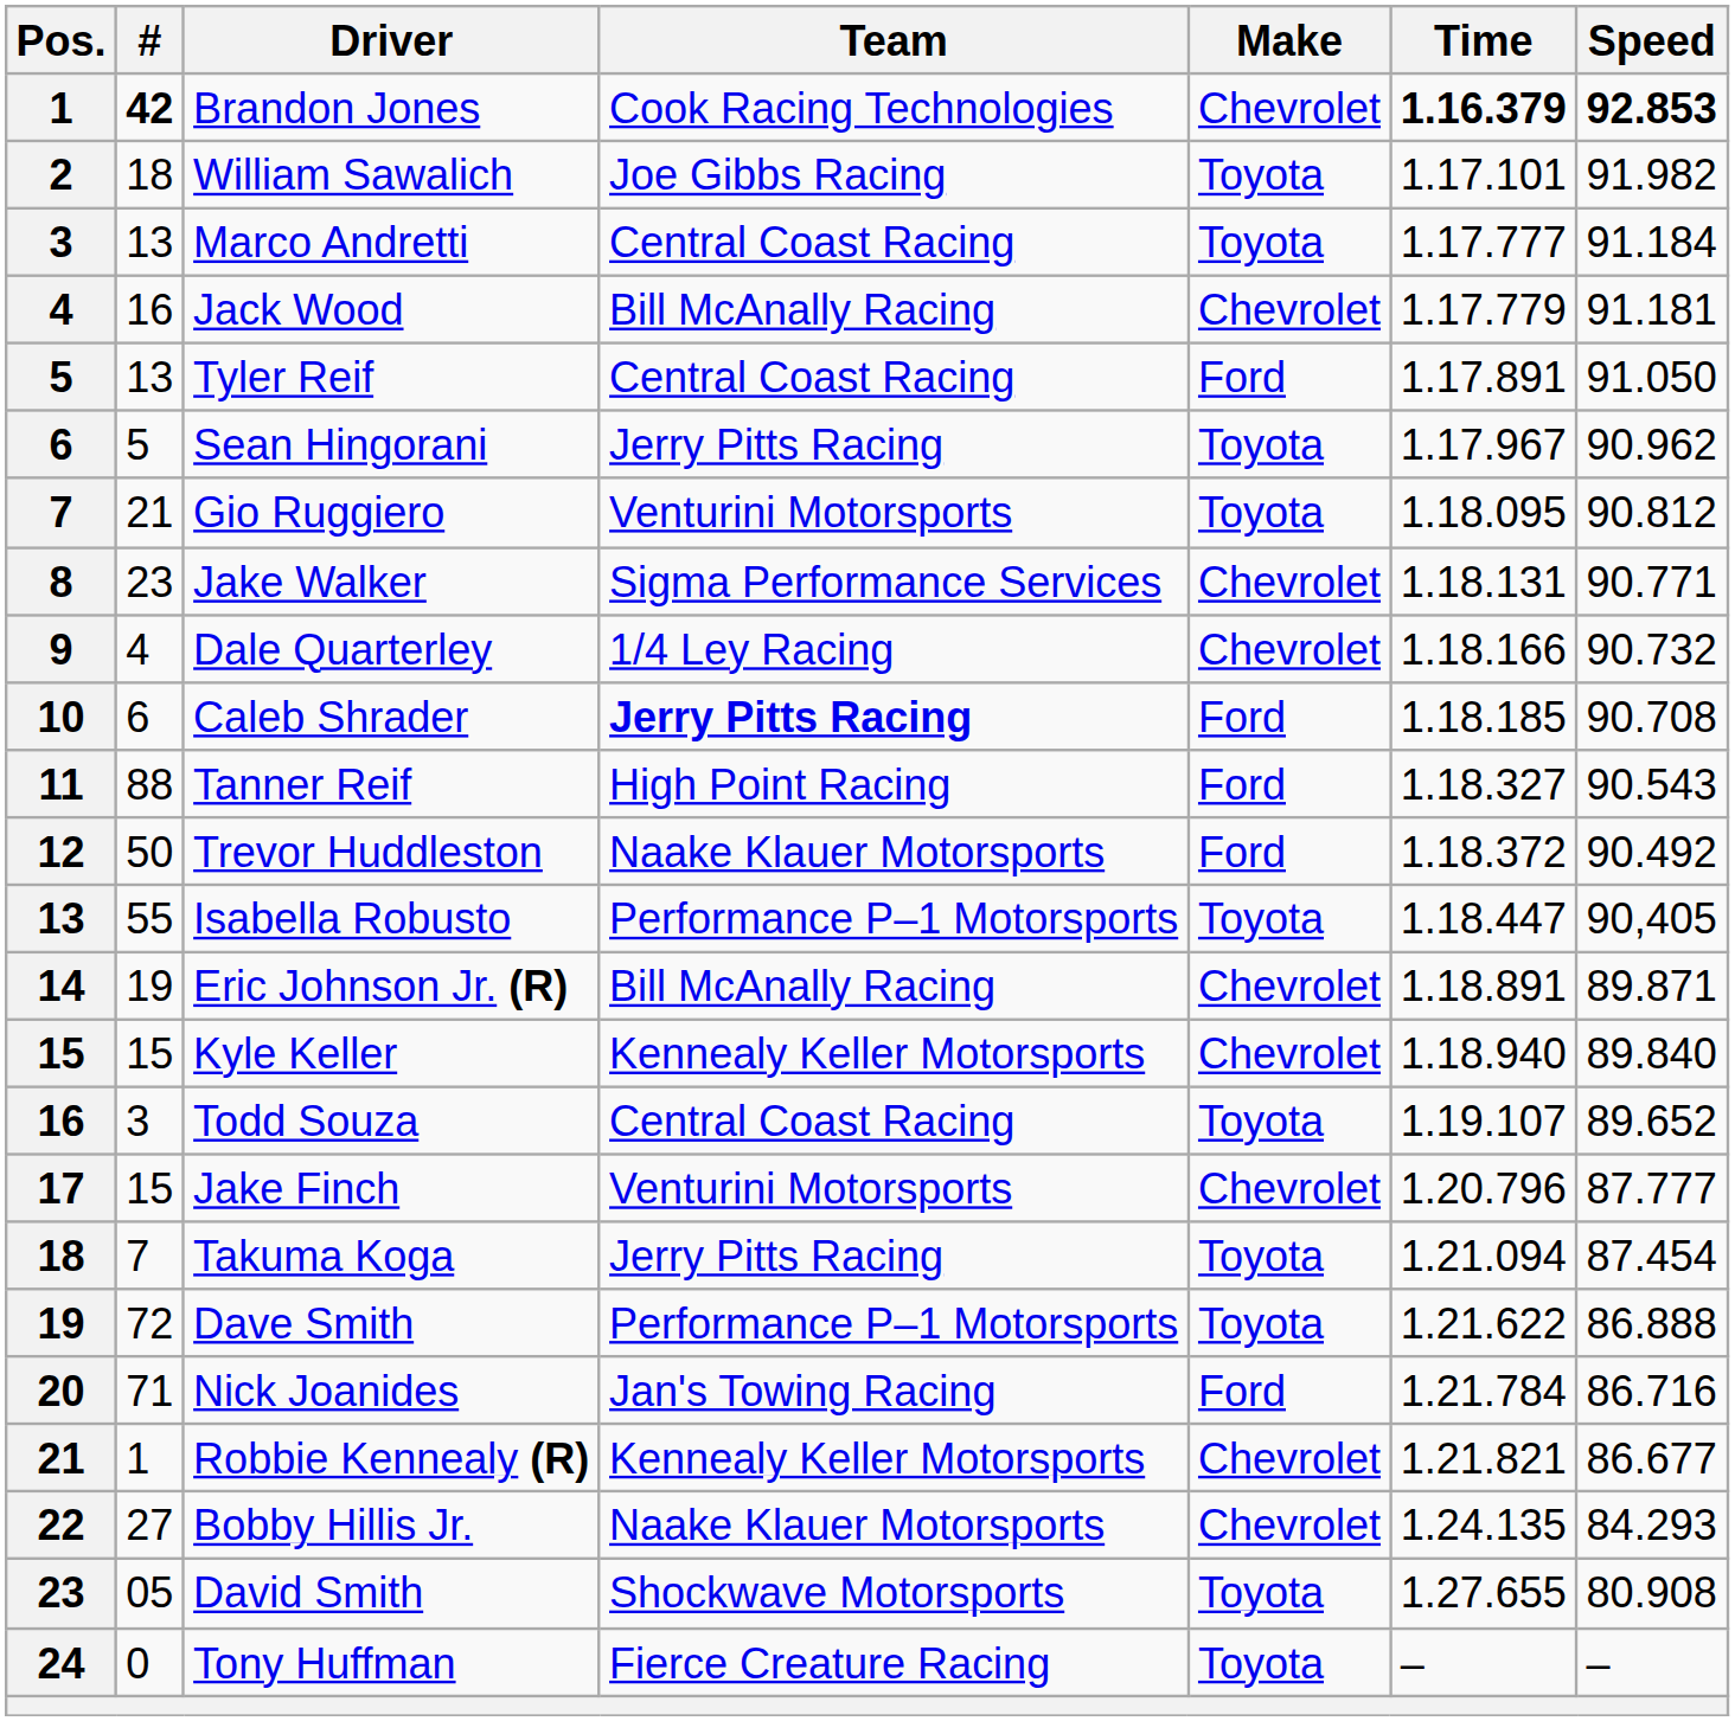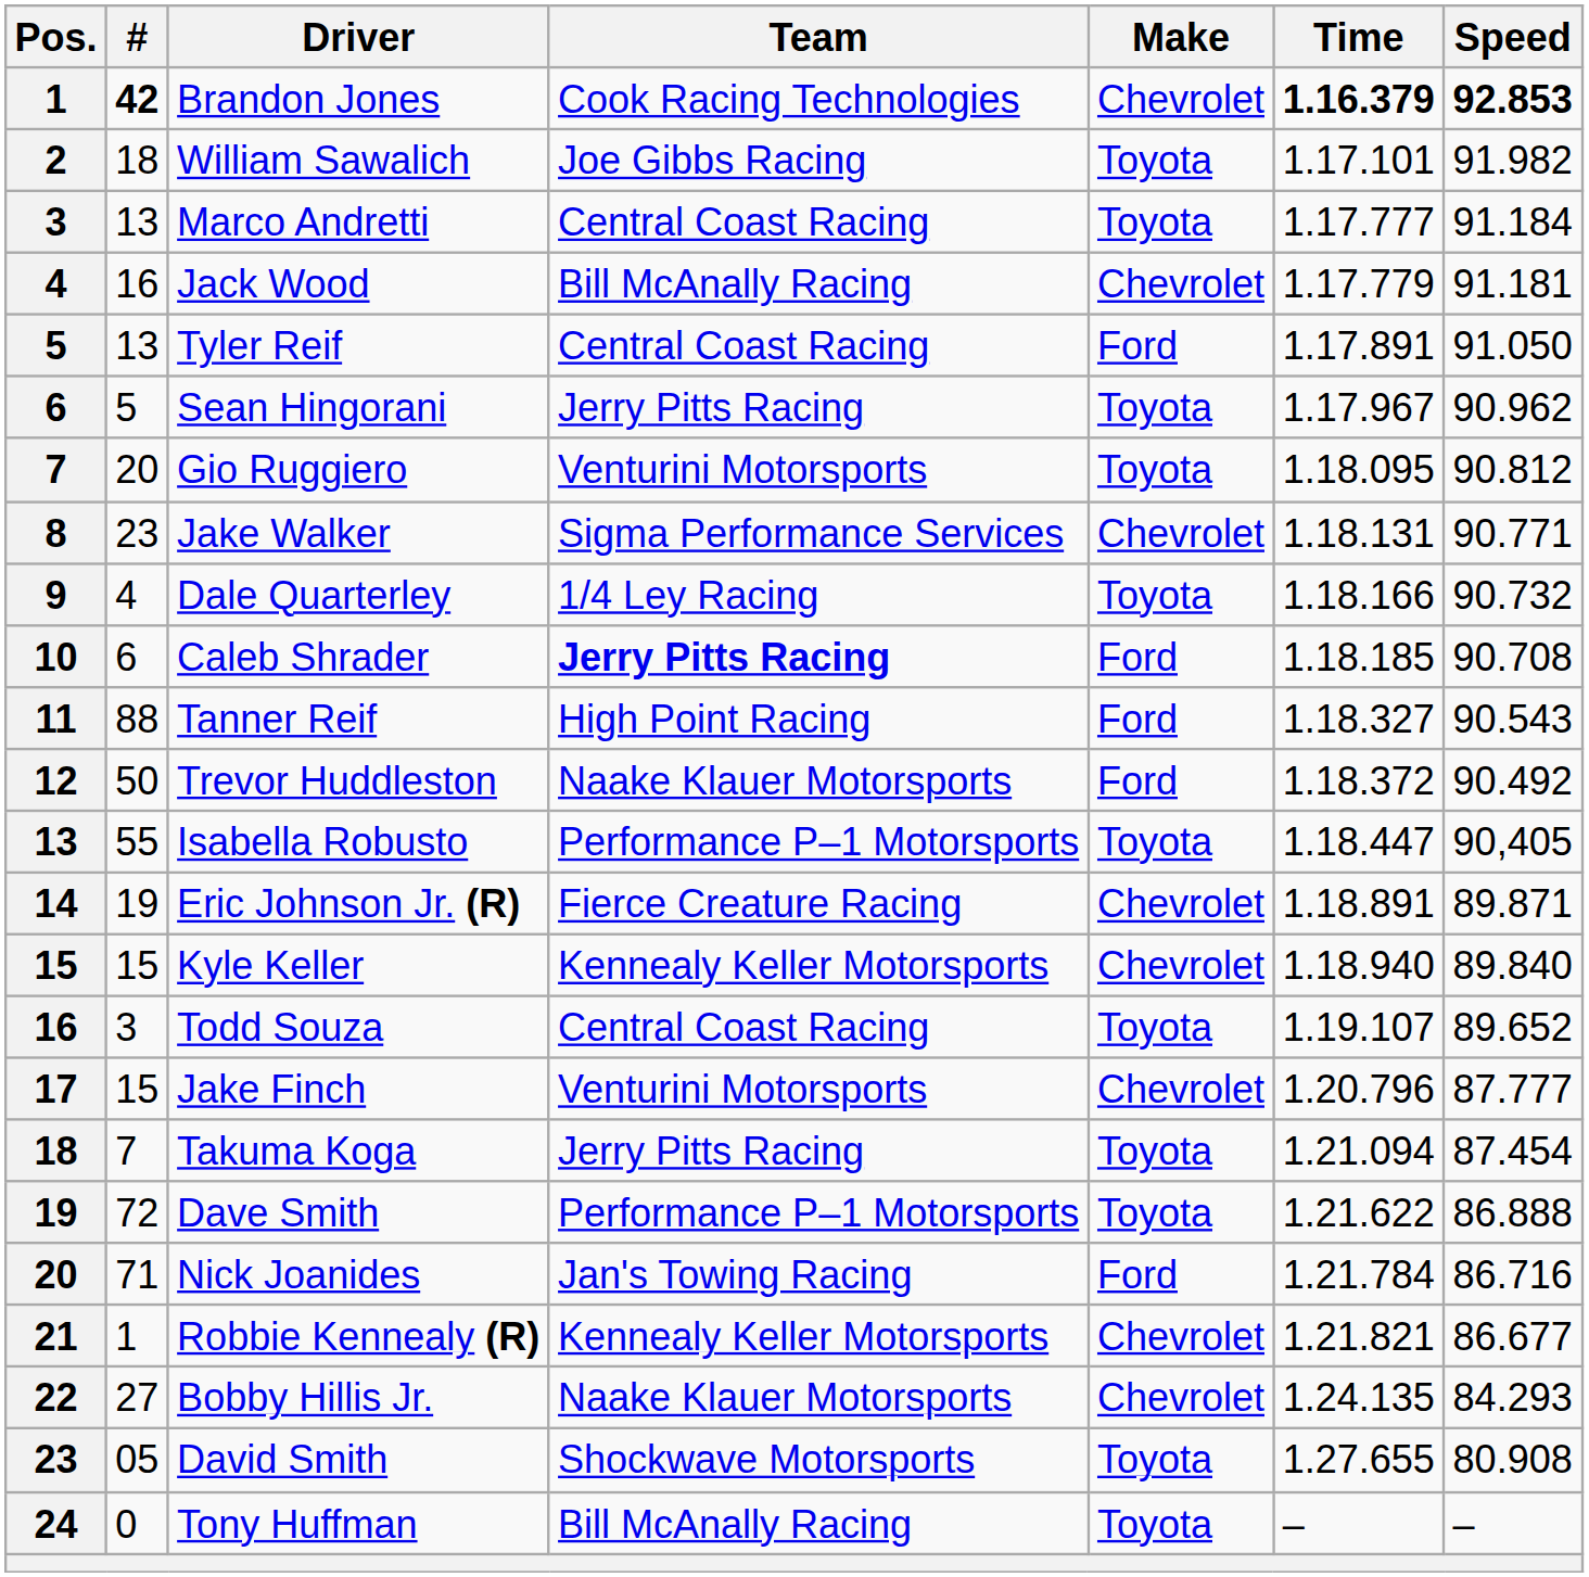 <table class="wikitable" style="font-size:95%">
 <tr>
 <th>Pos.</th>
 <th>#</th>
 <th>Driver</th>
 <th>Team</th>
 <th>Make</th>
 <th>Time</th>
 <th>Speed</th>
 </tr>
 <tr>
 <th>1</th>
 <td><strong>42</strong></td>
 <td><a href='#'>Brandon Jones</a></td>
 <td><a href='#'>Cook Racing Technologies</a></td>
 <td><a href='#'>Chevrolet</a></td>
 <td><strong>1.16.379</strong></td>
 <td><strong>92.853</strong></td>
 </tr>
 <tr>
 <th>2</th>
 <td>18</td>
 <td><a href='#'>William Sawalich</a></td>
 <td><a href='#'>Joe Gibbs Racing</a></td>
 <td><a href='#'>Toyota</a></td>
 <td>1.17.101</td>
 <td>91.982</td>
 </tr>
 <tr>
 <th>3</th>
 <td>13</td>
 <td><a href='#'>Marco Andretti</a></td>
 <td><a href='#'>Central Coast Racing</a></td>
 <td><a href='#'>Toyota</a></td>
 <td>1.17.777</td>
 <td>91.184</td>
 </tr>
 <tr>
 <th>4</th>
 <td>16</td>
 <td><a href='#'>Jack Wood</a></td>
 <td><a href='#'>Bill McAnally Racing</a></td>
 <td><a href='#'>Chevrolet</a></td>
 <td>1.17.779</td>
 <td>91.181</td>
 </tr>
 <tr>
 <th>5</th>
 <td>13</td>
 <td><a href='#'>Tyler Reif</a></td>
 <td><a href='#'>Central Coast Racing</a></td>
 <td><a href='#'>Ford</a></td>
 <td>1.17.891</td>
 <td>91.050</td>
 </tr>
 <tr>
 <th>6</th>
 <td>5</td>
 <td><a href='#'>Sean Hingorani</a></td>
 <td><a href='#'>Jerry Pitts Racing</a></td>
 <td><a href='#'>Toyota</a></td>
 <td>1.17.967</td>
 <td>90.962</td>
 </tr>
 <tr>
 <th>7</th>
-<td>21</td>
+<td>20</td>
 <td><a href='#'>Gio Ruggiero</a></td>
 <td><a href='#'>Venturini Motorsports</a></td>
 <td><a href='#'>Toyota</a></td>
 <td>1.18.095</td>
 <td>90.812</td>
 </tr>
 <tr>
 <th>8</th>
 <td>23</td>
 <td><a href='#'>Jake Walker</a></td>
 <td><a href='#'>Sigma Performance Services</a></td>
 <td><a href='#'>Chevrolet</a></td>
 <td>1.18.131</td>
 <td>90.771</td>
 </tr>
 <tr>
 <th>9</th>
 <td>4</td>
 <td><a href='#'>Dale Quarterley</a></td>
 <td><a href='#'>1/4 Ley Racing</a></td>
-<td><a href='#'>Chevrolet</a></td>
+<td><a href='#'>Toyota</a></td>
 <td>1.18.166</td>
 <td>90.732</td>
 </tr>
 <tr>
 <th>10</th>
 <td>6</td>
 <td><a href='#'>Caleb Shrader</a></td>
 <td><strong><a href='#'>Jerry Pitts Racing</a></strong></td>
 <td><a href='#'>Ford</a></td>
 <td>1.18.185</td>
 <td>90.708</td>
 </tr>
 <tr>
 <th>11</th>
 <td>88</td>
 <td><a href='#'>Tanner Reif</a></td>
 <td><a href='#'>High Point Racing</a></td>
 <td><a href='#'>Ford</a></td>
 <td>1.18.327</td>
 <td>90.543</td>
 </tr>
 <tr>
 <th>12</th>
 <td>50</td>
 <td><a href='#'>Trevor Huddleston</a></td>
 <td><a href='#'>Naake Klauer Motorsports</a></td>
 <td><a href='#'>Ford</a></td>
 <td>1.18.372</td>
 <td>90.492</td>
 </tr>
 <tr>
 <th>13</th>
 <td>55</td>
 <td><a href='#'>Isabella Robusto</a></td>
 <td nowrap=""><a href='#'>Performance P–1 Motorsports</a></td>
 <td><a href='#'>Toyota</a></td>
 <td>1.18.447</td>
 <td>90,405</td>
 </tr>
 <tr>
 <th>14</th>
 <td>19</td>
 <td><a href='#'>Eric Johnson Jr.</a> <strong>(R)</strong></td>
-<td><a href='#'>Bill McAnally Racing</a></td>
+<td><a href='#'>Fierce Creature Racing</a></td>
 <td><a href='#'>Chevrolet</a></td>
 <td>1.18.891</td>
 <td>89.871</td>
 </tr>
 <tr>
 <th>15</th>
 <td>15</td>
 <td><a href='#'>Kyle Keller</a></td>
 <td><a href='#'>Kennealy Keller Motorsports</a></td>
 <td><a href='#'>Chevrolet</a></td>
 <td>1.18.940</td>
 <td>89.840</td>
 </tr>
 <tr>
 <th>16</th>
 <td>3</td>
 <td><a href='#'>Todd Souza</a></td>
 <td><a href='#'>Central Coast Racing</a></td>
 <td><a href='#'>Toyota</a></td>
 <td>1.19.107</td>
 <td>89.652</td>
 </tr>
 <tr>
 <th>17</th>
 <td>15</td>
 <td><a href='#'>Jake Finch</a></td>
 <td><a href='#'>Venturini Motorsports</a></td>
 <td><a href='#'>Chevrolet</a></td>
 <td>1.20.796</td>
 <td>87.777</td>
 </tr>
 <tr>
 <th>18</th>
 <td>7</td>
 <td><a href='#'>Takuma Koga</a></td>
 <td><a href='#'>Jerry Pitts Racing</a></td>
 <td><a href='#'>Toyota</a></td>
 <td>1.21.094</td>
 <td>87.454</td>
 </tr>
 <tr>
 <th>19</th>
 <td>72</td>
 <td><a href='#'>Dave Smith</a></td>
 <td nowrap=""><a href='#'>Performance P–1 Motorsports</a></td>
 <td><a href='#'>Toyota</a></td>
 <td>1.21.622</td>
 <td>86.888</td>
 </tr>
 <tr>
 <th>20</th>
 <td>71</td>
 <td><a href='#'>Nick Joanides</a></td>
 <td><a href='#'>Jan's Towing Racing</a></td>
 <td><a href='#'>Ford</a></td>
 <td>1.21.784</td>
 <td>86.716</td>
 </tr>
 <tr>
 <th>21</th>
 <td>1</td>
 <td nowrap=""><a href='#'>Robbie Kennealy</a> <strong>(R)</strong></td>
 <td><a href='#'>Kennealy Keller Motorsports</a></td>
 <td><a href='#'>Chevrolet</a></td>
 <td>1.21.821</td>
 <td>86.677</td>
 </tr>
 <tr>
 <th>22</th>
 <td>27</td>
 <td><a href='#'>Bobby Hillis Jr.</a></td>
 <td><a href='#'>Naake Klauer Motorsports</a></td>
 <td><a href='#'>Chevrolet</a></td>
 <td>1.24.135</td>
 <td>84.293</td>
 </tr>
 <tr>
 <th>23</th>
 <td>05</td>
 <td><a href='#'>David Smith</a></td>
 <td><a href='#'>Shockwave Motorsports</a></td>
 <td><a href='#'>Toyota</a></td>
 <td>1.27.655</td>
 <td>80.908</td>
 </tr>
 <tr>
 <th>24</th>
 <td>0</td>
 <td><a href='#'>Tony Huffman</a></td>
-<td><a href='#'>Fierce Creature Racing</a></td>
+<td><a href='#'>Bill McAnally Racing</a></td>
 <td><a href='#'>Toyota</a></td>
 <td>–</td>
 <td>–</td>
 </tr>
 <tr>
 <th colspan="7"></th>
 </tr>
 </table>
